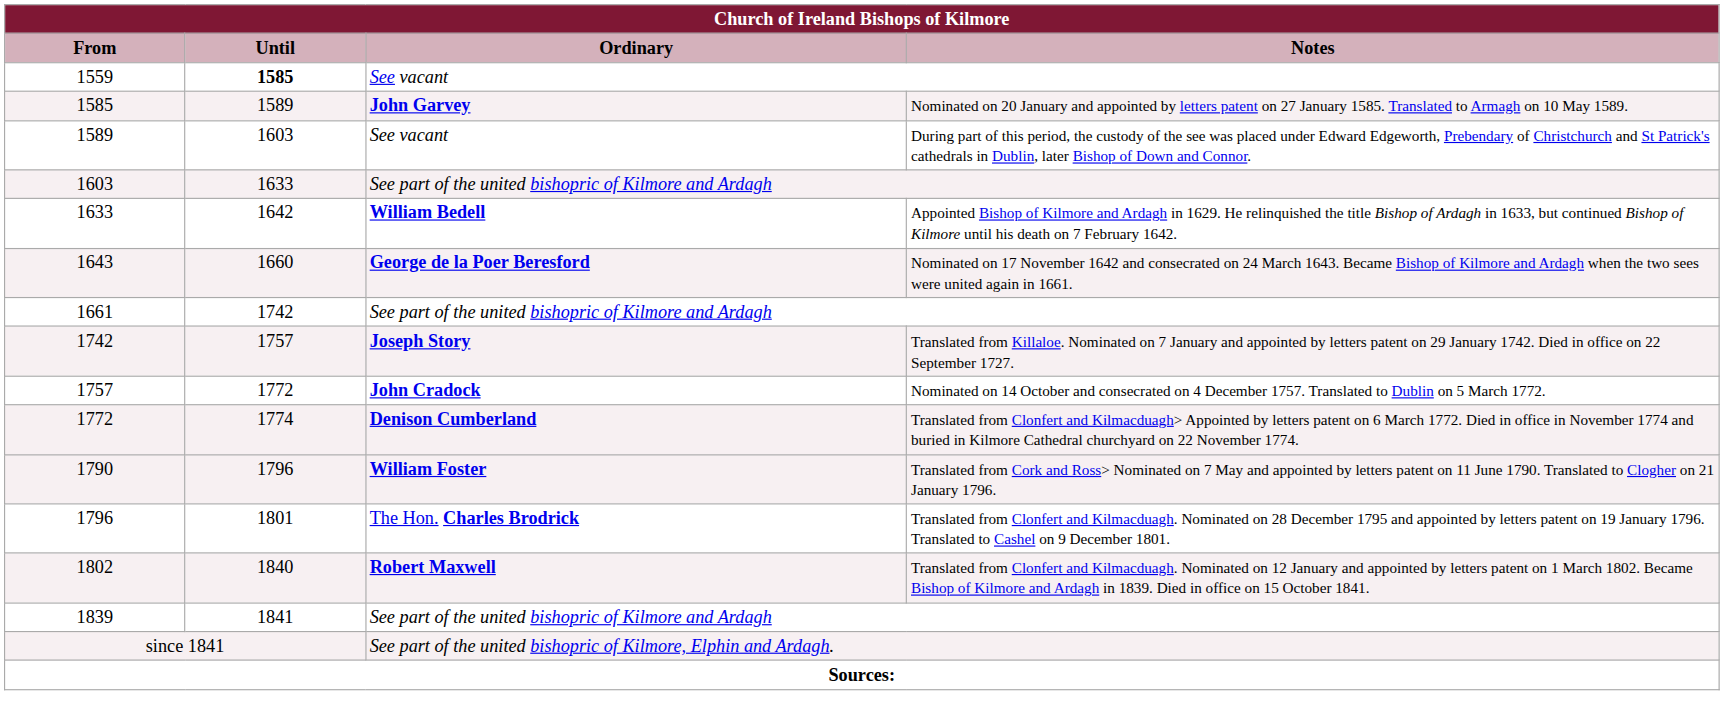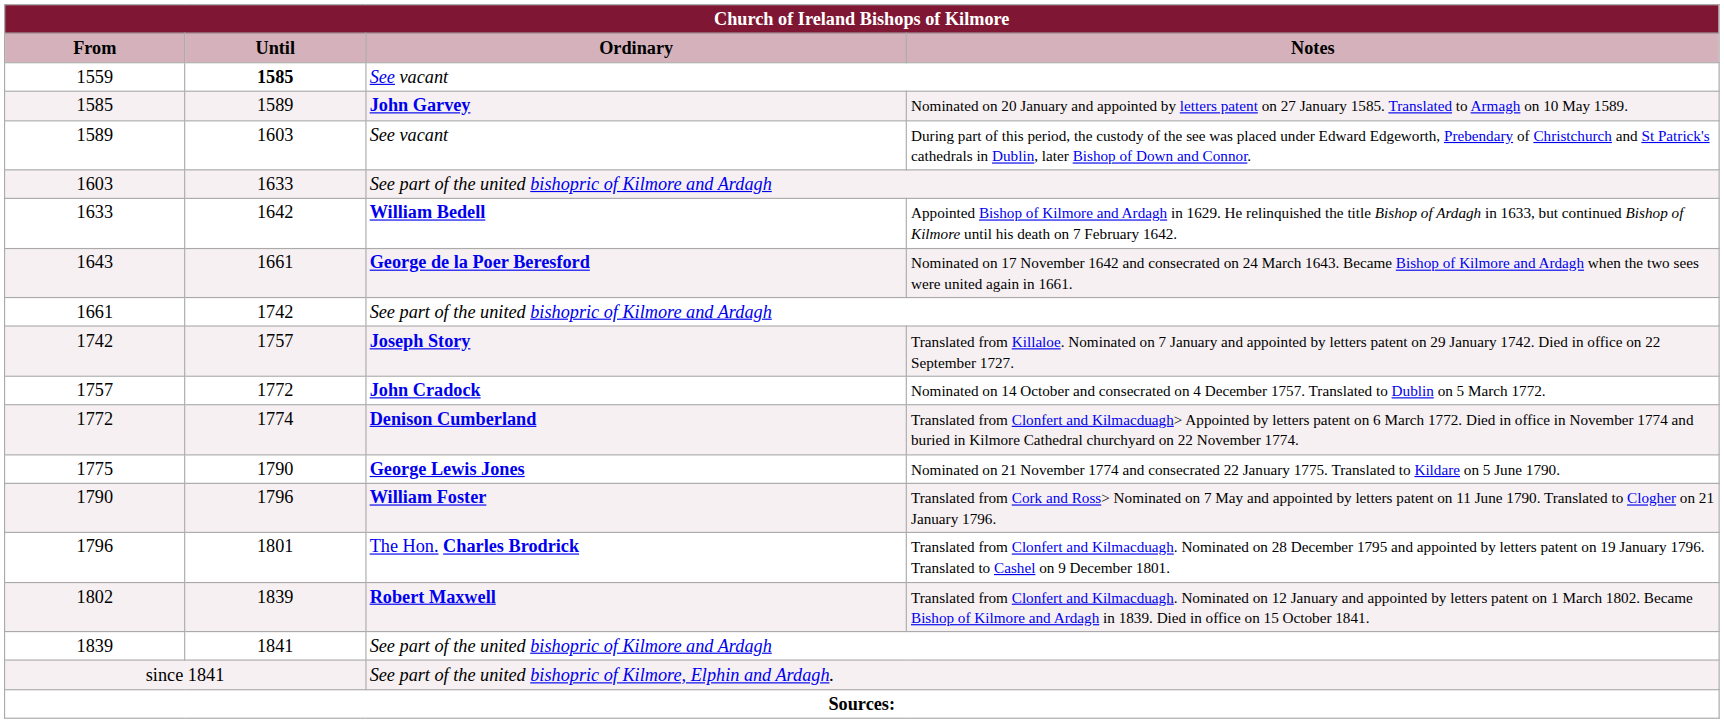 <table class="wikitable" style="width:95%;" border="1" cellpadding="2">
 <tr>
 <th colspan="4" style="background-color: #7F1734; color: white;">Church of Ireland Bishops of Kilmore</th>
 </tr>
 <tr align=center>
 <th style="background-color: #D4B1BB; width: 10%;">From</th>
 <th style="background-color: #D4B1BB; width: 10%;">Until</th>
 <th style="background-color: #D4B1BB; width: 30%;">Ordinary</th>
 <th style="background-color: #D4B1BB; width: 45%;">Notes</th>
 </tr>
 <tr valign=top bgcolor="white">
 <td align=center>1559</td>
 <td align=center><strong>1585</strong></td>
 <td colspan=2><em><a href='#'>See</a> vacant</em></td>
 </tr>
 <tr valign=top bgcolor="#F7F0F2">
 <td align=center>1585</td>
 <td align=center>1589</td>
 <td><strong><a href='#'>John Garvey</a></strong></td>
 <td><small>Nominated on 20 January and appointed by <a href='#'>letters patent</a> on 27 January 1585. <a href='#'>Translated</a> to <a href='#'>Armagh</a> on 10 May 1589.</small></td>
 </tr>
 <tr valign=top bgcolor="white">
 <td align=center>1589</td>
 <td align=center>1603</td>
 <td><em>See vacant</em></td>
 <td><small>During part of this period, the custody of the see was placed under Edward Edgeworth, <a href='#'>Prebendary</a> of <a href='#'>Christchurch</a> and <a href='#'>St Patrick's</a> cathedrals in <a href='#'>Dublin</a>, later <a href='#'>Bishop of Down and Connor</a>.</small></td>
 </tr>
 <tr valign=top bgcolor="#F7F0F2">
 <td align=center>1603</td>
 <td align=center>1633</td>
 <td colspan=2><em>See part of the united <a href='#'>bishopric of Kilmore and Ardagh</a></em></td>
 </tr>
 <tr valign=top bgcolor="white">
 <td align=center>1633</td>
 <td align=center>1642</td>
 <td><strong><a href='#'>William Bedell</a></strong></td>
 <td><small>Appointed <a href='#'>Bishop of Kilmore and Ardagh</a> in 1629. He relinquished the title <em>Bishop of Ardagh</em> in 1633, but continued <em>Bishop of Kilmore</em> until his death on 7 February 1642.</small></td>
 </tr>
 <tr valign=top bgcolor="#F7F0F2">
 <td align=center>1643</td>
-<td align=center>1660</td>
+<td align=center>1661</td>
 <td><strong><a href='#'>George de la Poer Beresford</a></strong></td>
 <td><small>Nominated on 17 November 1642 and consecrated on 24 March 1643. Became <a href='#'>Bishop of Kilmore and Ardagh</a> when the two sees were united again in 1661.</small></td>
 </tr>
 <tr valign=top bgcolor="white">
 <td align=center>1661</td>
 <td align=center>1742</td>
 <td colspan=2><em>See part of the united <a href='#'>bishopric of Kilmore and Ardagh</a></em></td>
 </tr>
 <tr valign=top bgcolor="#F7F0F2">
 <td align=center>1742</td>
 <td align=center>1757</td>
 <td><strong><a href='#'>Joseph Story</a></strong></td>
 <td><small>Translated from <a href='#'>Killaloe</a>. Nominated on 7 January and appointed by letters patent on 29 January 1742. Died in office on 22 September 1727.</small></td>
 </tr>
 <tr valign=top bgcolor="white">
 <td align=center>1757</td>
 <td align=center>1772</td>
 <td><strong><a href='#'>John Cradock</a></strong></td>
 <td><small>Nominated on 14 October and consecrated on 4 December 1757. Translated to <a href='#'>Dublin</a> on 5 March 1772.</small></td>
 </tr>
 <tr valign=top bgcolor="#F7F0F2">
 <td align=center>1772</td>
 <td align=center>1774</td>
 <td><strong><a href='#'>Denison Cumberland</a></strong></td>
 <td><small>Translated from <a href='#'>Clonfert and Kilmacduagh</a>> Appointed by letters patent on 6 March 1772. Died in office in November 1774 and buried in Kilmore Cathedral churchyard on 22 November 1774.</small></td>
 </tr>
+<tr valign=top bgcolor="white">
+<td align=center>1775</td>
+<td align=center>1790</td>
+<td><strong><a href='#'>George Lewis Jones</a></strong></td>
+<td><small>Nominated on 21 November 1774 and consecrated 22 January 1775. Translated to <a href='#'>Kildare</a> on 5 June 1790.</small></td>
+</tr>
 <tr valign=top bgcolor="#F7F0F2">
 <td align=center>1790</td>
 <td align=center>1796</td>
 <td><strong><a href='#'>William Foster</a></strong></td>
 <td><small>Translated from <a href='#'>Cork and Ross</a>> Nominated on 7 May and appointed by letters patent on 11 June 1790. Translated to <a href='#'>Clogher</a> on 21 January 1796.</small></td>
 </tr>
 <tr valign=top bgcolor="white">
 <td align=center>1796</td>
 <td align=center>1801</td>
 <td><a href='#'>The Hon.</a> <strong><a href='#'>Charles Brodrick</a></strong></td>
 <td><small>Translated from <a href='#'>Clonfert and Kilmacduagh</a>. Nominated on 28 December 1795 and appointed by letters patent on 19 January 1796. Translated to <a href='#'>Cashel</a> on 9 December 1801.</small></td>
 </tr>
 <tr valign=top bgcolor="#F7F0F2">
 <td align=center>1802</td>
-<td align=center>1840</td>
+<td align=center>1839</td>
 <td><strong><a href='#'>Robert Maxwell</a></strong></td>
 <td><small>Translated from <a href='#'>Clonfert and Kilmacduagh</a>. Nominated on 12 January and appointed by letters patent on 1 March 1802. Became <a href='#'>Bishop of Kilmore and Ardagh</a> in 1839. Died in office on 15 October 1841.</small></td>
 </tr>
 <tr valign=top bgcolor="white">
 <td align=center>1839</td>
 <td align=center>1841</td>
 <td colspan=2><em>See part of the united <a href='#'>bishopric of Kilmore and Ardagh</a></em></td>
 </tr>
 <tr valign=top bgcolor="#F7F0F2">
 <td colspan=2 align=center>since 1841</td>
 <td colspan=2><em>See part of the united <a href='#'>bishopric of Kilmore, Elphin and Ardagh</a>.</em></td>
 </tr>
 <tr valign=top bgcolor="white">
 <td colspan="4" style="text-align: center;"><strong>Sources:</strong> </td>
 </tr>
 </table>
